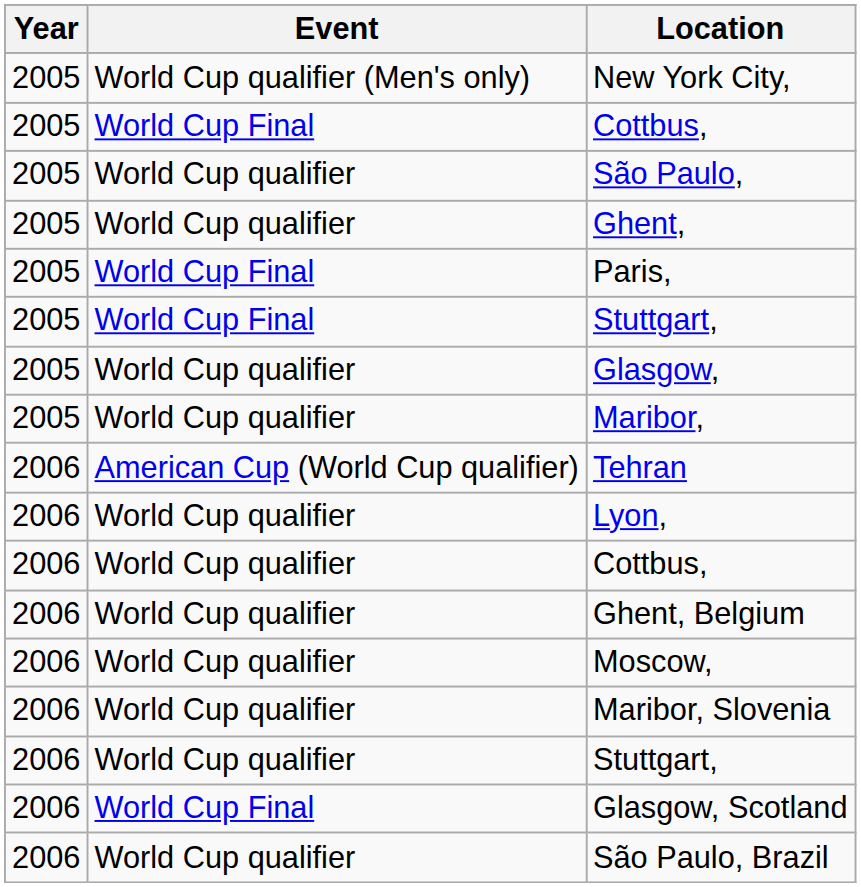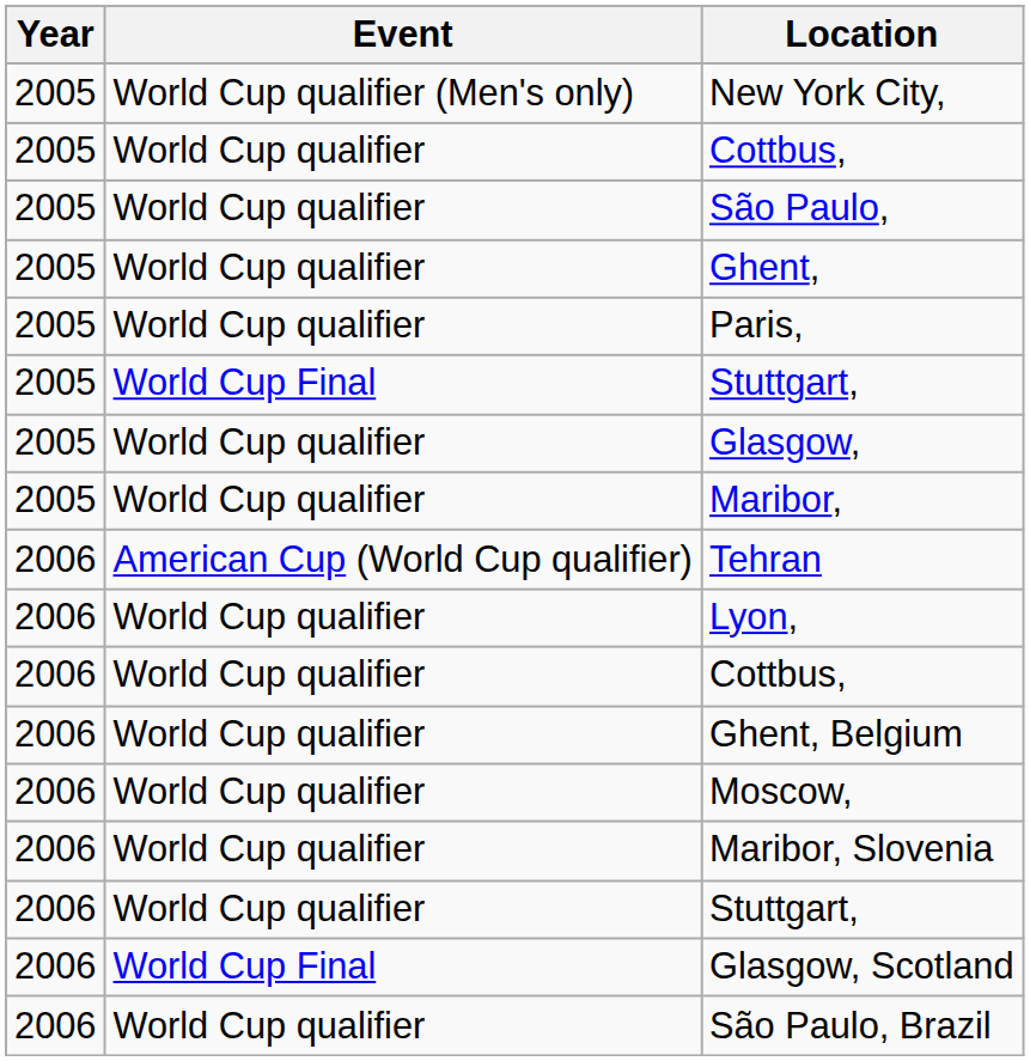 <table class="wikitable sortable">
 <tr>
 <th>Year</th>
 <th>Event</th>
 <th>Location</th>
 </tr>
 <tr>
 <td>2005</td>
 <td>World Cup qualifier (Men's only)</td>
 <td>New York City, </td>
 </tr>
 <tr>
 <td>2005</td>
-<td><a href='#'>World Cup Final</a></td>
+<td>World Cup qualifier</td>
 <td><a href='#'>Cottbus</a>, </td>
 </tr>
 <tr>
 <td>2005</td>
 <td>World Cup qualifier</td>
 <td><a href='#'>São Paulo</a>, </td>
 </tr>
 <tr>
 <td>2005</td>
 <td>World Cup qualifier</td>
 <td><a href='#'>Ghent</a>, </td>
 </tr>
 <tr>
 <td>2005</td>
-<td><a href='#'>World Cup Final</a></td>
+<td>World Cup qualifier</td>
 <td>Paris, </td>
 </tr>
 <tr>
 <td>2005</td>
 <td><a href='#'>World Cup Final</a></td>
 <td><a href='#'>Stuttgart</a>, </td>
 </tr>
 <tr>
 <td>2005</td>
 <td>World Cup qualifier</td>
 <td><a href='#'>Glasgow</a>, </td>
 </tr>
 <tr>
 <td>2005</td>
 <td>World Cup qualifier</td>
 <td><a href='#'>Maribor</a>, </td>
 </tr>
 <tr>
 <td>2006</td>
 <td><a href='#'>American Cup</a> (World Cup qualifier)</td>
 <td><a href='#'>Tehran</a> </td>
 </tr>
 <tr>
 <td>2006</td>
 <td>World Cup qualifier</td>
 <td><a href='#'>Lyon</a>, </td>
 </tr>
 <tr>
 <td>2006</td>
 <td>World Cup qualifier</td>
 <td>Cottbus, </td>
 </tr>
 <tr>
 <td>2006</td>
 <td>World Cup qualifier</td>
 <td>Ghent,  Belgium</td>
 </tr>
 <tr>
 <td>2006</td>
 <td>World Cup qualifier</td>
 <td>Moscow, </td>
 </tr>
 <tr>
 <td>2006</td>
 <td>World Cup qualifier</td>
 <td>Maribor,  Slovenia</td>
 </tr>
 <tr>
 <td>2006</td>
 <td>World Cup qualifier</td>
 <td>Stuttgart, </td>
 </tr>
 <tr>
 <td>2006</td>
 <td><a href='#'>World Cup Final</a></td>
 <td>Glasgow,  Scotland</td>
 </tr>
 <tr>
 <td>2006</td>
 <td>World Cup qualifier</td>
 <td>São Paulo,  Brazil</td>
 </tr>
 </table>
